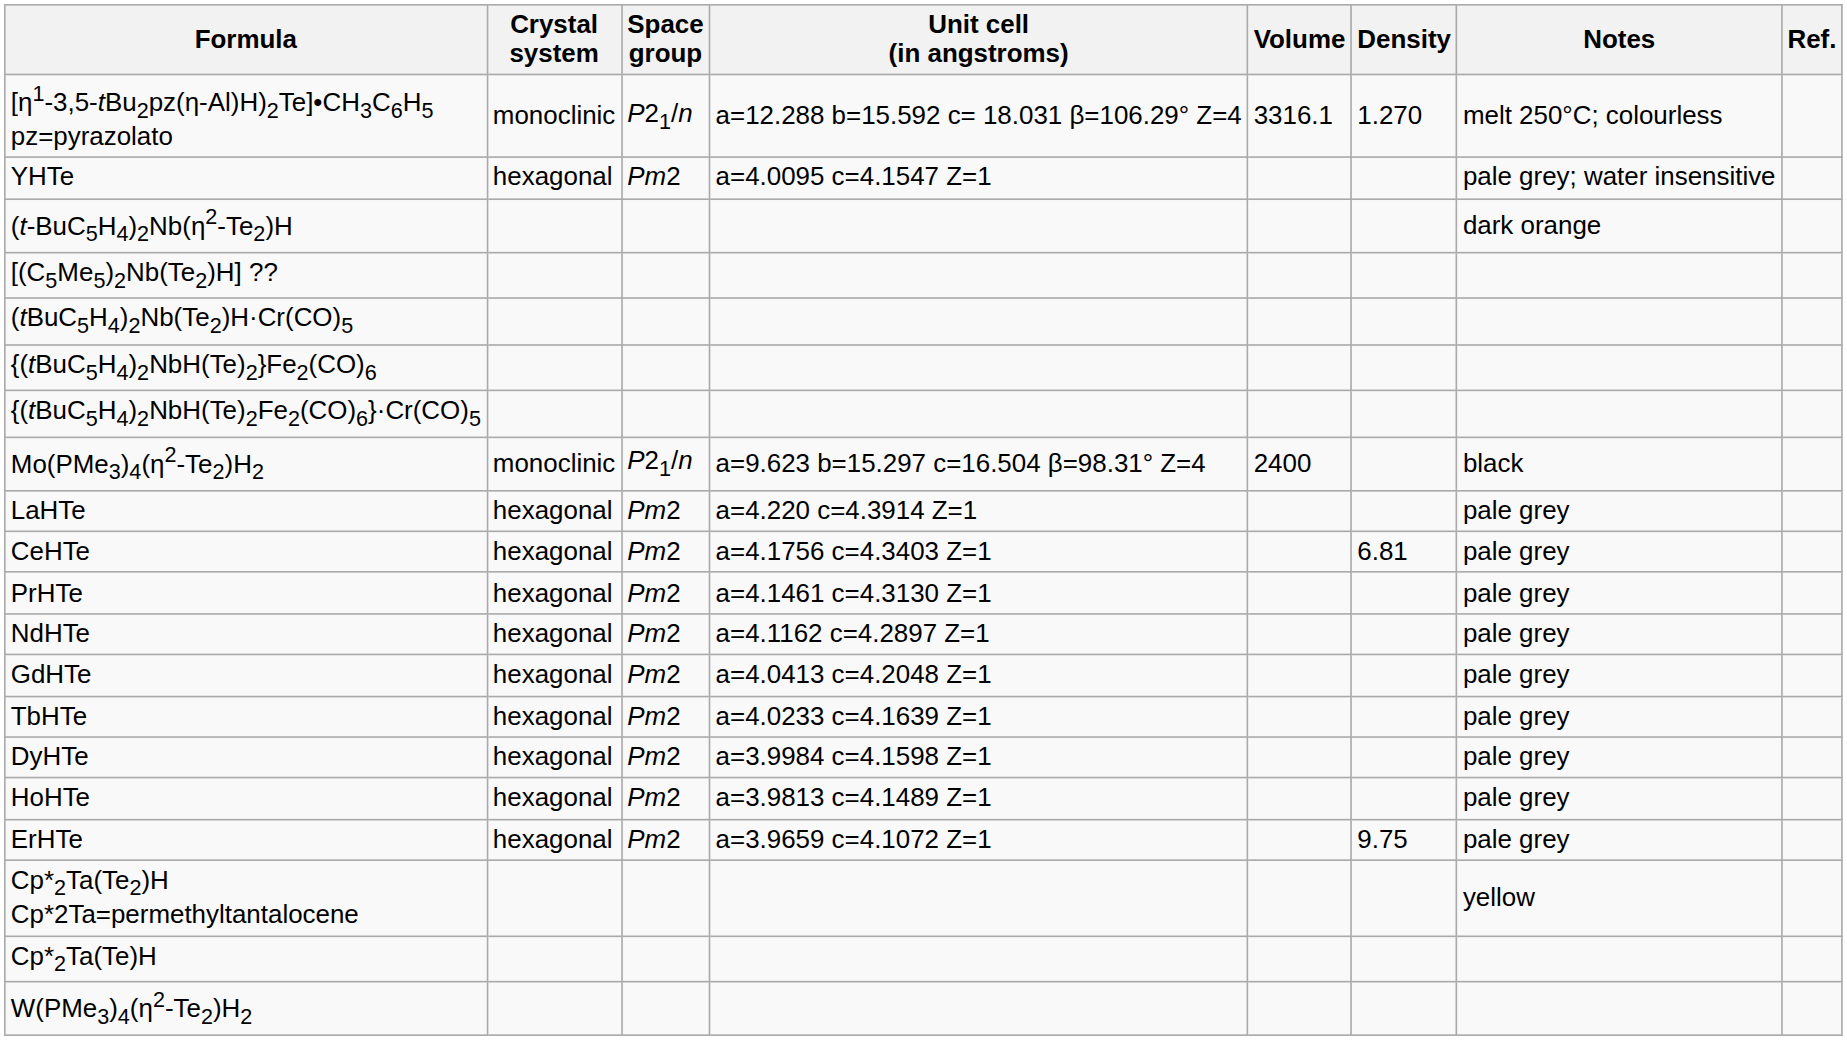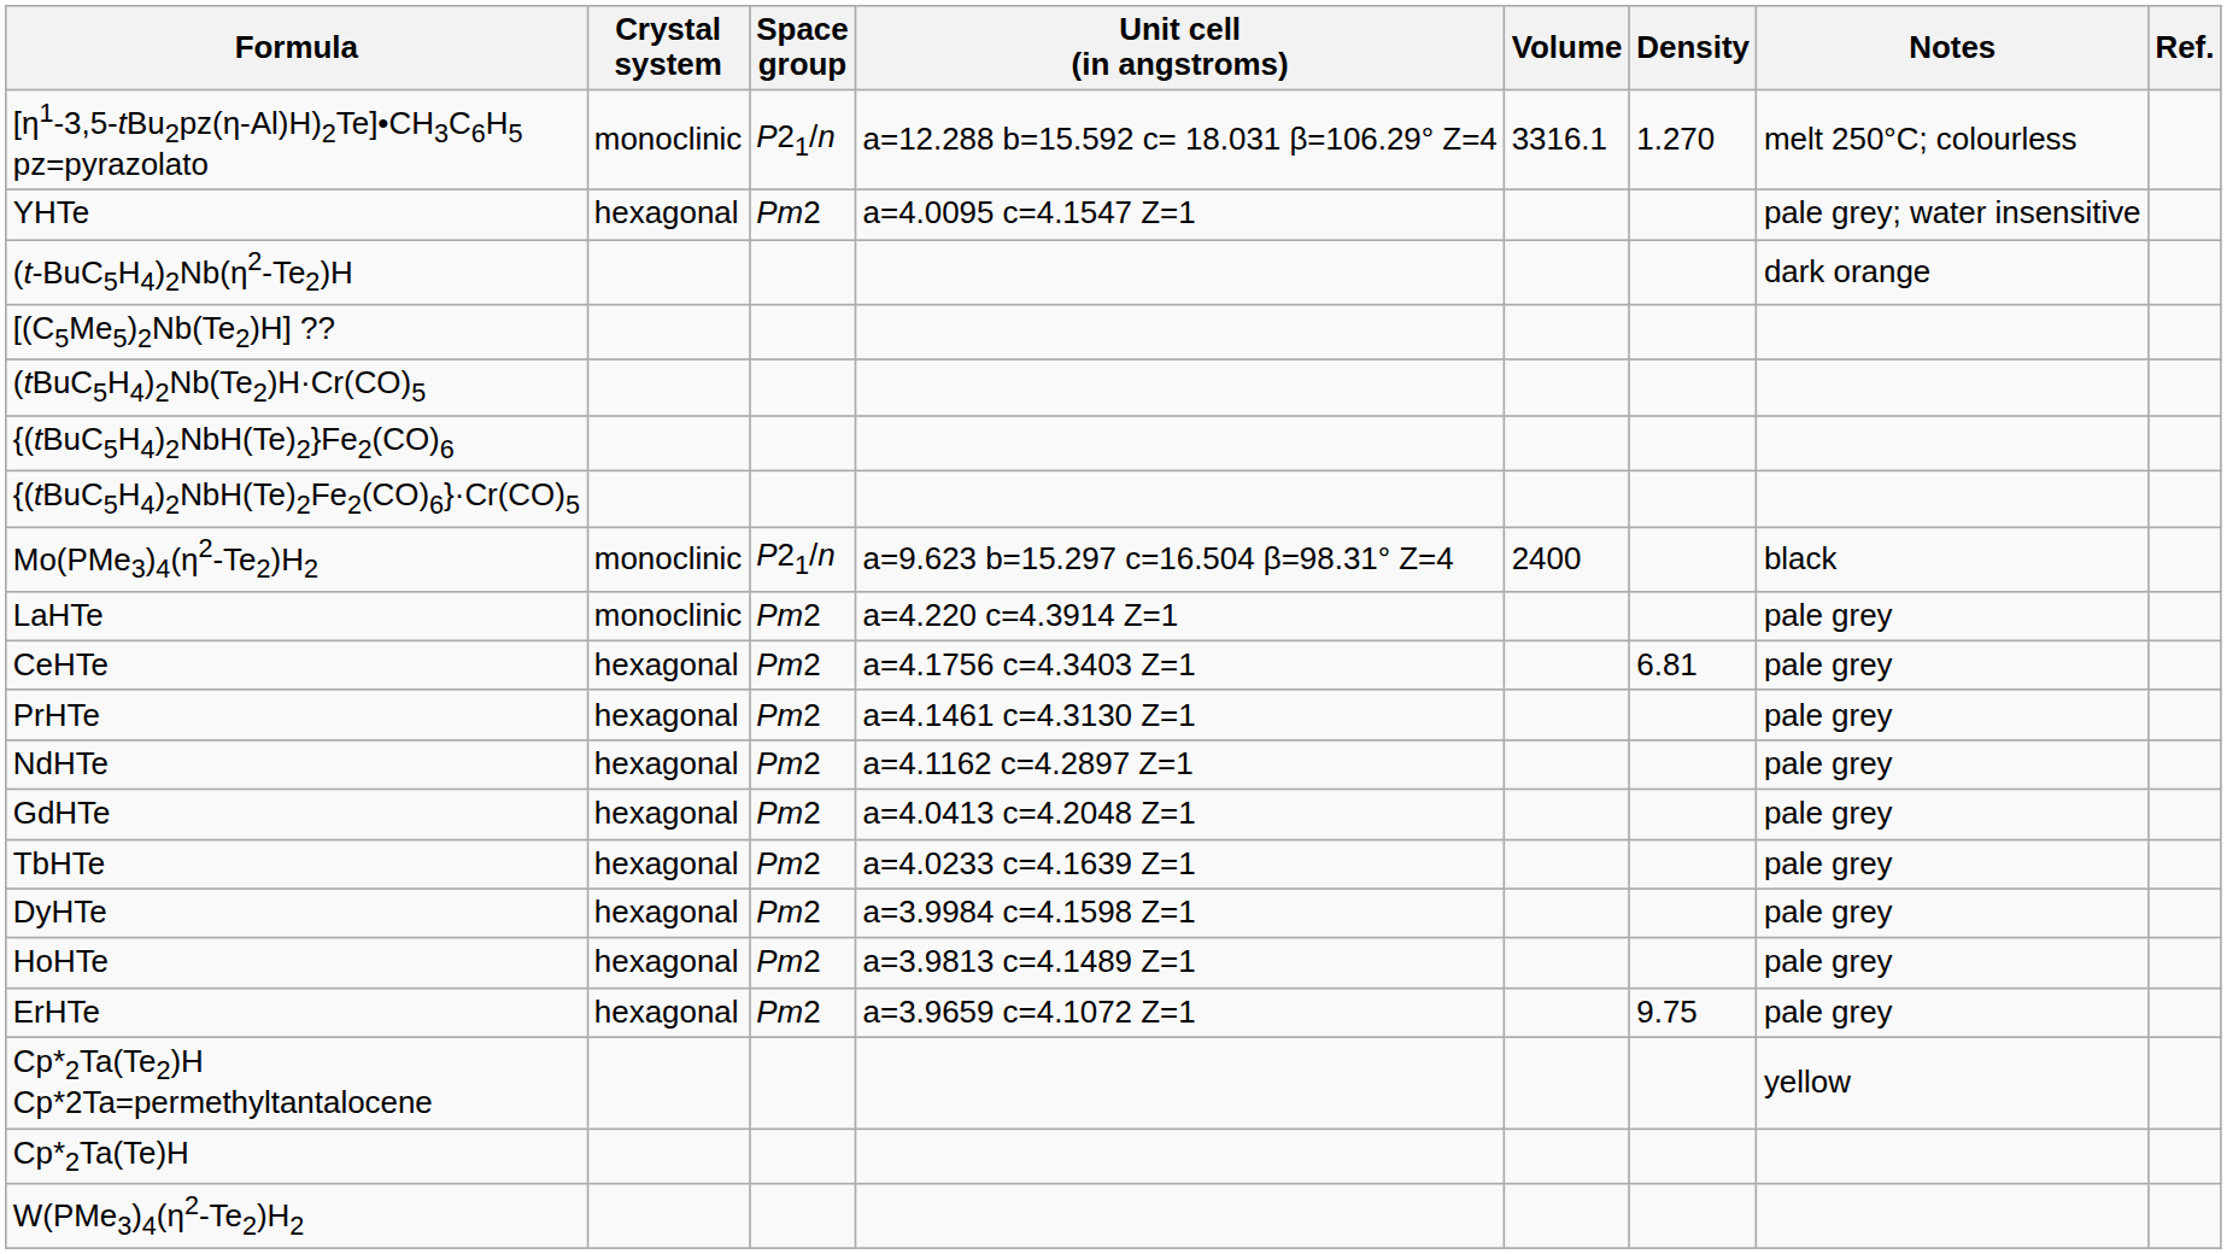 <table class="wikitable">
 <tr>
 <th>Formula</th>
 <th>Crystal<br>system</th>
 <th>Space<br>group</th>
 <th>Unit cell<br> (in angstroms)</th>
 <th>Volume</th>
 <th>Density</th>
 <th>Notes</th>
 <th>Ref.</th>
 </tr>
 <tr>
 <td>[η<sup>1</sup>-3,5-<em>t</em>Bu<sub>2</sub>pz(η-Al)H)<sub>2</sub>Te]•CH<sub>3</sub>C<sub>6</sub>H<sub>5</sub><br>pz=pyrazolato</td>
 <td>monoclinic</td>
 <td><em>P</em>2<sub>1</sub>/<em>n</em></td>
 <td>a=12.288 b=15.592 c= 18.031 β=106.29° Z=4</td>
 <td>3316.1</td>
 <td>1.270</td>
 <td>melt 250°C; colourless</td>
 <td></td>
 </tr>
 <tr>
 <td>YHTe</td>
 <td>hexagonal</td>
 <td><em>P</em><em>m</em>2</td>
 <td>a=4.0095 c=4.1547 Z=1</td>
 <td></td>
 <td></td>
 <td>pale grey; water insensitive</td>
 <td></td>
 </tr>
 <tr>
 <td>(<em>t</em>-BuC<sub>5</sub>H<sub>4</sub>)<sub>2</sub>Nb(η<sup>2</sup>-Te<sub>2</sub>)H</td>
 <td></td>
 <td></td>
 <td></td>
 <td></td>
 <td></td>
 <td>dark orange</td>
 <td></td>
 </tr>
 <tr>
 <td>[(C<sub>5</sub>Me<sub>5</sub>)<sub>2</sub>Nb(Te<sub>2</sub>)H] ??</td>
 <td></td>
 <td></td>
 <td></td>
 <td></td>
 <td></td>
 <td></td>
 <td></td>
 </tr>
 <tr>
 <td>(<em>t</em>BuC<sub>5</sub>H<sub>4</sub>)<sub>2</sub>Nb(Te<sub>2</sub>)H·Cr(CO)<sub>5</sub></td>
 <td></td>
 <td></td>
 <td></td>
 <td></td>
 <td></td>
 <td></td>
 <td></td>
 </tr>
 <tr>
 <td>{(<em>t</em>BuC<sub>5</sub>H<sub>4</sub>)<sub>2</sub>NbH(Te)<sub>2</sub>}Fe<sub>2</sub>(CO)<sub>6</sub></td>
 <td></td>
 <td></td>
 <td></td>
 <td></td>
 <td></td>
 <td></td>
 <td></td>
 </tr>
 <tr>
 <td>{(<em>t</em>BuC<sub>5</sub>H<sub>4</sub>)<sub>2</sub>NbH(Te)<sub>2</sub>Fe<sub>2</sub>(CO)<sub>6</sub>}·Cr(CO)<sub>5</sub></td>
 <td></td>
 <td></td>
 <td></td>
 <td></td>
 <td></td>
 <td></td>
 <td></td>
 </tr>
 <tr>
 <td>Mo(PMe<sub>3</sub>)<sub>4</sub>(η<sup>2</sup>-Te<sub>2</sub>)H<sub>2</sub></td>
 <td>monoclinic</td>
 <td><em>P</em>2<sub>1</sub>/<em>n</em></td>
 <td>a=9.623 b=15.297 c=16.504 β=98.31° Z=4</td>
 <td>2400</td>
 <td></td>
 <td>black</td>
 <td></td>
 </tr>
 <tr>
 <td>LaHTe</td>
-<td>hexagonal</td>
+<td>monoclinic</td>
 <td><em>P</em><em>m</em>2</td>
 <td>a=4.220 c=4.3914 Z=1</td>
 <td></td>
 <td></td>
 <td>pale grey</td>
 <td></td>
 </tr>
 <tr>
 <td>CeHTe</td>
 <td>hexagonal</td>
 <td><em>P</em><em>m</em>2</td>
 <td>a=4.1756 c=4.3403 Z=1</td>
 <td></td>
 <td>6.81</td>
 <td>pale grey</td>
 <td></td>
 </tr>
 <tr>
 <td>PrHTe</td>
 <td>hexagonal</td>
 <td><em>P</em><em>m</em>2</td>
 <td>a=4.1461 c=4.3130 Z=1</td>
 <td></td>
 <td></td>
 <td>pale grey</td>
 <td></td>
 </tr>
 <tr>
 <td>NdHTe</td>
 <td>hexagonal</td>
 <td><em>P</em><em>m</em>2</td>
 <td>a=4.1162 c=4.2897 Z=1</td>
 <td></td>
 <td></td>
 <td>pale grey</td>
 <td></td>
 </tr>
 <tr>
 <td>GdHTe</td>
 <td>hexagonal</td>
 <td><em>P</em><em>m</em>2</td>
 <td>a=4.0413 c=4.2048 Z=1</td>
 <td></td>
 <td></td>
 <td>pale grey</td>
 <td></td>
 </tr>
 <tr>
 <td>TbHTe</td>
 <td>hexagonal</td>
 <td><em>P</em><em>m</em>2</td>
 <td>a=4.0233 c=4.1639 Z=1</td>
 <td></td>
 <td></td>
 <td>pale grey</td>
 <td></td>
 </tr>
 <tr>
 <td>DyHTe</td>
 <td>hexagonal</td>
 <td><em>P</em><em>m</em>2</td>
 <td>a=3.9984 c=4.1598 Z=1</td>
 <td></td>
 <td></td>
 <td>pale grey</td>
 <td></td>
 </tr>
 <tr>
 <td>HoHTe</td>
 <td>hexagonal</td>
 <td><em>P</em><em>m</em>2</td>
 <td>a=3.9813 c=4.1489 Z=1</td>
 <td></td>
 <td></td>
 <td>pale grey</td>
 <td></td>
 </tr>
 <tr>
 <td>ErHTe</td>
 <td>hexagonal</td>
 <td><em>P</em><em>m</em>2</td>
 <td>a=3.9659 c=4.1072 Z=1</td>
 <td></td>
 <td>9.75</td>
 <td>pale grey</td>
 <td></td>
 </tr>
 <tr>
 <td>Cp*<sub>2</sub>Ta(Te<sub>2</sub>)H<br>Cp*2Ta=permethyltantalocene</td>
 <td></td>
 <td></td>
 <td></td>
 <td></td>
 <td></td>
 <td>yellow</td>
 <td></td>
 </tr>
 <tr>
 <td>Cp*<sub>2</sub>Ta(Te)H</td>
 <td></td>
 <td></td>
 <td></td>
 <td></td>
 <td></td>
 <td></td>
 <td></td>
 </tr>
 <tr>
 <td>W(PMe<sub>3</sub>)<sub>4</sub>(η<sup>2</sup>-Te<sub>2</sub>)H<sub>2</sub></td>
 <td></td>
 <td></td>
 <td></td>
 <td></td>
 <td></td>
 <td></td>
 <td></td>
 </tr>
 </table>
